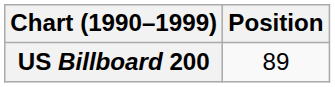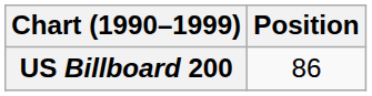 <table class="wikitable plainrowheaders sortable" style="text-align:center;">
 <tr>
 <th scope="col">Chart (1990–1999)</th>
 <th scope="col">Position</th>
 </tr>
 <tr>
 <th scope="row">US <em>Billboard</em> 200</th>
-<td style="text-align:center;">89</td>
+<td style="text-align:center;">86</td>
 </tr>
 </table>
